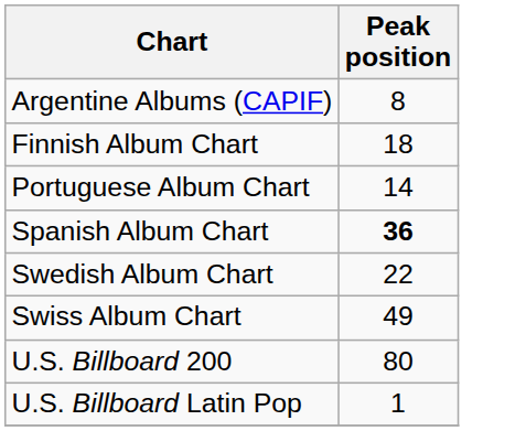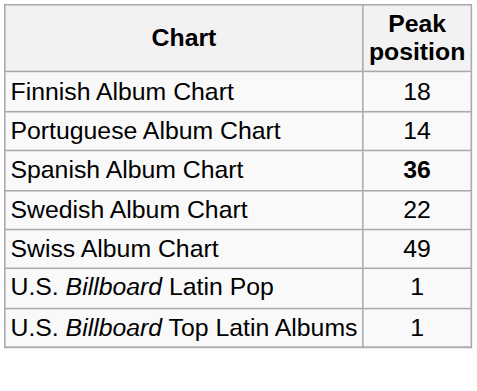 <table class="wikitable sortable">
 <tr>
 <th align="left">Chart</th>
 <th align="center">Peak<br>position</th>
-</tr>
-<tr>
-<td align="left">Argentine Albums (<a href='#'>CAPIF</a>)</td>
-<td align="center">8</td>
 </tr>
 <tr>
 <td align="left">Finnish Album Chart</td>
 <td align="center">18</td>
 </tr>
 <tr>
 <td align="left">Portuguese Album Chart</td>
 <td align="center">14</td>
 </tr>
 <tr>
 <td align="left">Spanish Album Chart</td>
 <td align="center"><strong>36</strong></td>
 </tr>
 <tr>
 <td align="left">Swedish Album Chart</td>
 <td align="center">22</td>
 </tr>
 <tr>
 <td align="left">Swiss Album Chart</td>
 <td align="center">49</td>
 </tr>
 <tr>
-<td align="left">U.S. <em>Billboard</em> 200</td>
-<td align="center">80</td>
+<td align="left">U.S. <em>Billboard</em> Latin Pop</td>
+<td align="center">1</td>
 </tr>
 <tr>
-<td align="left">U.S. <em>Billboard</em> Latin Pop</td>
+<td align="left">U.S. <em>Billboard</em> Top Latin Albums</td>
 <td align="center">1</td>
 </tr>
 <tr>
 </tr>
 </table>
